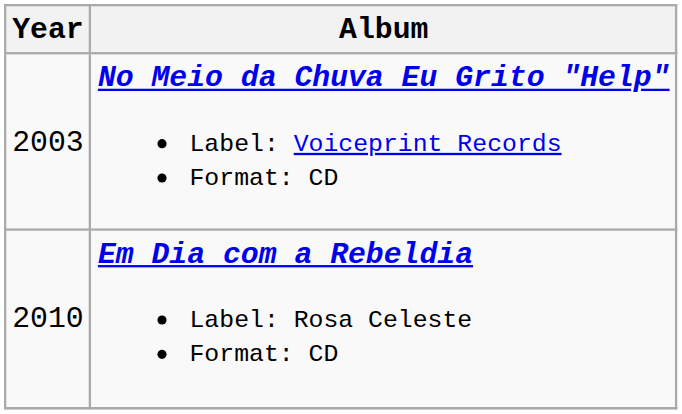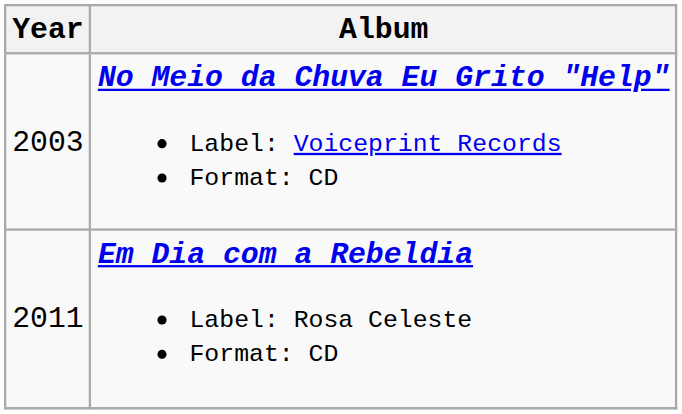 <table class="wikitable">
 <tr>
 <th>Year</th>
 <th>Album</th>
 </tr>
 <tr>
 <td>2003</td>
 <td><strong><em><a href='#'>No Meio da Chuva Eu Grito "Help"</a></em></strong><br><ul><li><small>Label: <a href='#'>Voiceprint Records</a></small></li><li><small>Format: CD</small></li></ul></td>
 </tr>
 <tr>
-<td>2010</td>
+<td>2011</td>
 <td><strong><em><a href='#'>Em Dia com a Rebeldia</a></em></strong><br><ul><li><small>Label: Rosa Celeste</small></li><li><small>Format: CD</small></li></ul></td>
 </tr>
 <tr>
 </tr>
 </table>
